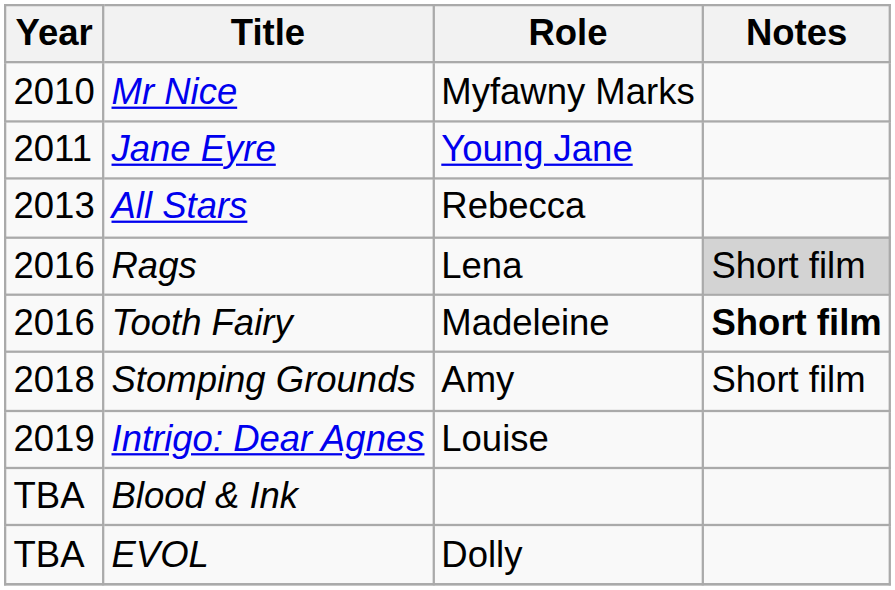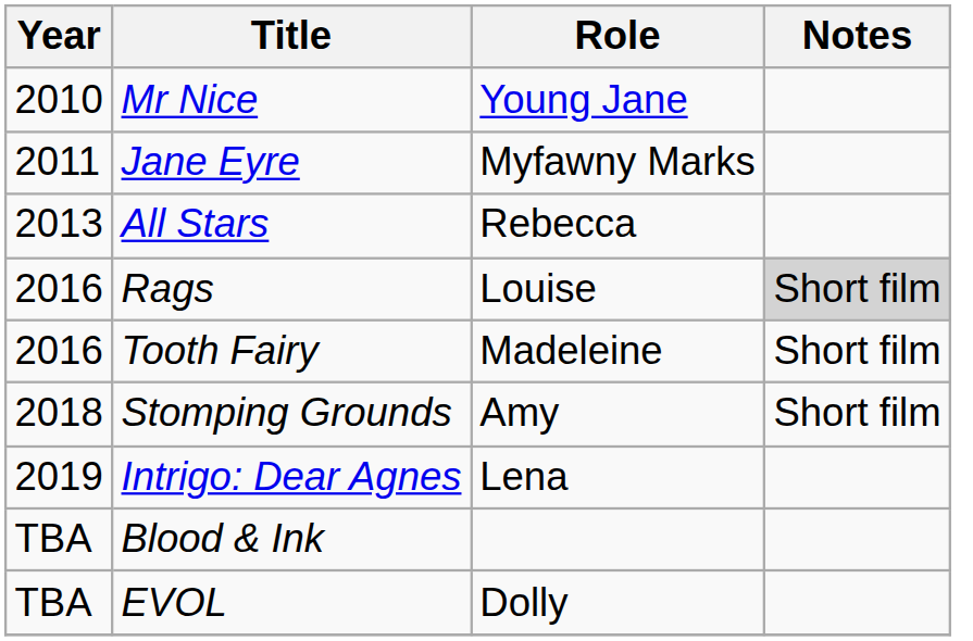 <table class="wikitable sortable">
 <tr>
 <th>Year</th>
 <th>Title</th>
 <th>Role</th>
 <th class="unsortable">Notes</th>
 </tr>
 <tr>
 <td>2010</td>
 <td><em><a href='#'>Mr Nice</a></em></td>
-<td>Myfawny Marks</td>
+<td><a href='#'>Young Jane</a></td>
 <td></td>
 </tr>
 <tr>
 <td>2011</td>
 <td><em><a href='#'>Jane Eyre</a></em></td>
-<td><a href='#'>Young Jane</a></td>
+<td>Myfawny Marks</td>
 <td></td>
 </tr>
 <tr>
 <td>2013</td>
 <td><em><a href='#'>All Stars</a></em></td>
 <td>Rebecca</td>
 <td></td>
 </tr>
 <tr>
 <td>2016</td>
 <td><em>Rags</em></td>
-<td>Lena</td>
+<td>Louise</td>
 <td style="background: lightgrey;">Short film</td>
 </tr>
 <tr>
 <td>2016</td>
 <td><em>Tooth Fairy</em></td>
 <td>Madeleine</td>
-<td><strong>Short film</strong></td>
+<td>Short film</td>
 </tr>
 <tr>
 <td>2018</td>
 <td><em>Stomping Grounds</em></td>
 <td>Amy</td>
 <td>Short film</td>
 </tr>
 <tr>
 <td>2019</td>
 <td><em><a href='#'>Intrigo: Dear Agnes</a></em></td>
-<td>Louise</td>
+<td>Lena</td>
 <td></td>
 </tr>
 <tr>
 <td>TBA</td>
 <td><em>Blood & Ink</em></td>
 <td></td>
 <td></td>
 </tr>
 <tr>
 <td>TBA</td>
 <td><em>EVOL</em></td>
 <td>Dolly</td>
 <td></td>
 </tr>
 <tr>
 </tr>
 </table>
